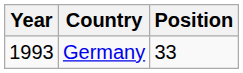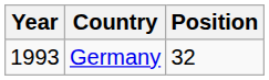 <table class="wikitable">
 <tr>
 <th>Year</th>
 <th>Country</th>
 <th>Position</th>
 </tr>
 <tr>
 <td>1993</td>
 <td><a href='#'>Germany</a></td>
-<td>33</td>
+<td>32</td>
 </tr>
 </table>
